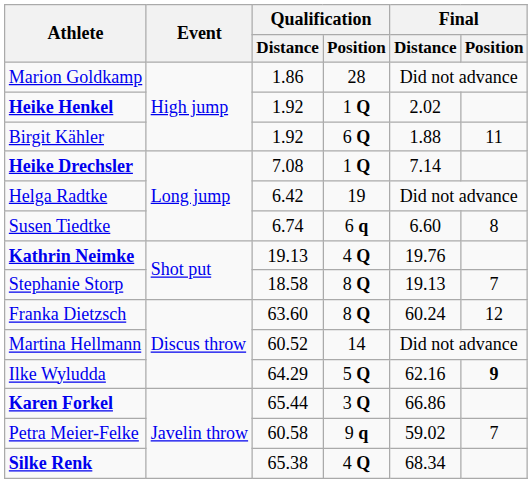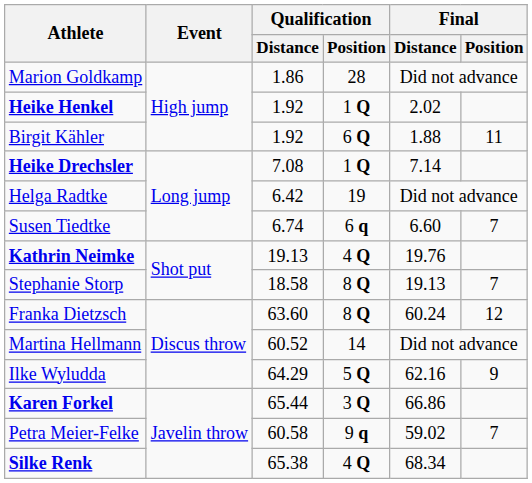 <table class="wikitable" style="font-size:90%">
 <tr>
 <th rowspan="2">Athlete</th>
 <th rowspan="2">Event</th>
 <th colspan="2">Qualification</th>
 <th colspan="2">Final</th>
 </tr>
 <tr style="font-size:95%">
 <th>Distance</th>
 <th>Position</th>
 <th>Distance</th>
 <th>Position</th>
 </tr>
 <tr align=center>
 <td align=left><a href='#'>Marion Goldkamp</a></td>
 <td align=left rowspan=3><a href='#'>High jump</a></td>
 <td>1.86</td>
 <td>28</td>
 <td colspan=2>Did not advance</td>
 </tr>
 <tr align=center>
 <td align=left><strong><a href='#'>Heike Henkel</a></strong></td>
 <td>1.92</td>
 <td>1 <strong>Q</strong></td>
 <td>2.02</td>
 <td></td>
 </tr>
 <tr align=center>
 <td align=left><a href='#'>Birgit Kähler</a></td>
 <td>1.92</td>
 <td>6 <strong>Q</strong></td>
 <td>1.88</td>
 <td>11</td>
 </tr>
 <tr align=center>
 <td align=left><strong><a href='#'>Heike Drechsler</a></strong></td>
 <td align=left rowspan=3><a href='#'>Long jump</a></td>
 <td>7.08</td>
 <td>1 <strong>Q</strong></td>
 <td>7.14</td>
 <td></td>
 </tr>
 <tr align=center>
 <td align=left><a href='#'>Helga Radtke</a></td>
 <td>6.42</td>
 <td>19</td>
 <td colspan=2>Did not advance</td>
 </tr>
 <tr align=center>
 <td align=left><a href='#'>Susen Tiedtke</a></td>
 <td>6.74</td>
 <td>6 <strong>q</strong></td>
 <td>6.60</td>
-<td>8</td>
+<td>7</td>
 </tr>
 <tr align=center>
 <td align=left><strong><a href='#'>Kathrin Neimke</a></strong></td>
 <td align=left rowspan=2><a href='#'>Shot put</a></td>
 <td>19.13</td>
 <td>4 <strong>Q</strong></td>
 <td>19.76</td>
 <td></td>
 </tr>
 <tr align=center>
 <td align=left><a href='#'>Stephanie Storp</a></td>
 <td>18.58</td>
 <td>8 <strong>Q</strong></td>
 <td>19.13</td>
 <td>7</td>
 </tr>
 <tr align=center>
 <td align=left><a href='#'>Franka Dietzsch</a></td>
 <td align=left rowspan=3><a href='#'>Discus throw</a></td>
 <td>63.60</td>
 <td>8 <strong>Q</strong></td>
 <td>60.24</td>
 <td>12</td>
 </tr>
 <tr align=center>
 <td align=left><a href='#'>Martina Hellmann</a></td>
 <td>60.52</td>
 <td>14</td>
 <td colspan=2>Did not advance</td>
 </tr>
 <tr align=center>
 <td align=left><a href='#'>Ilke Wyludda</a></td>
 <td>64.29</td>
 <td>5 <strong>Q</strong></td>
 <td>62.16</td>
-<td><strong>9</strong></td>
+<td>9</td>
 </tr>
 <tr align=center>
 <td align=left><strong><a href='#'>Karen Forkel</a></strong></td>
 <td align=left rowspan=3><a href='#'>Javelin throw</a></td>
 <td>65.44</td>
 <td>3 <strong>Q</strong></td>
 <td>66.86</td>
 <td></td>
 </tr>
 <tr align=center>
 <td align=left><a href='#'>Petra Meier-Felke</a></td>
 <td>60.58</td>
 <td>9 <strong>q</strong></td>
 <td>59.02</td>
 <td>7</td>
 </tr>
 <tr align=center>
 <td align=left><strong><a href='#'>Silke Renk</a></strong></td>
 <td>65.38</td>
 <td>4 <strong>Q</strong></td>
 <td>68.34</td>
 <td></td>
 </tr>
 </table>
